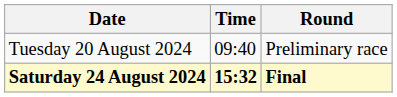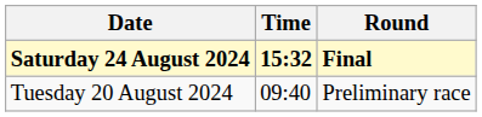 <table class="wikitable">
 <tr>
 <th>Date</th>
 <th>Time</th>
 <th>Round</th>
 </tr>
 <tr>
+<td style=background:lemonchiffon><strong>Saturday 24 August 2024</strong></td>
+<td style=background:lemonchiffon><strong>15:32</strong></td>
+<td style=background:lemonchiffon><strong>Final</strong></td>
+</tr>
+<tr>
 <td>Tuesday 20 August 2024</td>
 <td>09:40</td>
 <td>Preliminary race</td>
 </tr>
-<tr>
-<td style=background:lemonchiffon><strong>Saturday 24 August 2024</strong></td>
-<td style=background:lemonchiffon><strong>15:32</strong></td>
-<td style=background:lemonchiffon><strong>Final</strong></td>
-</tr>
 </table>
